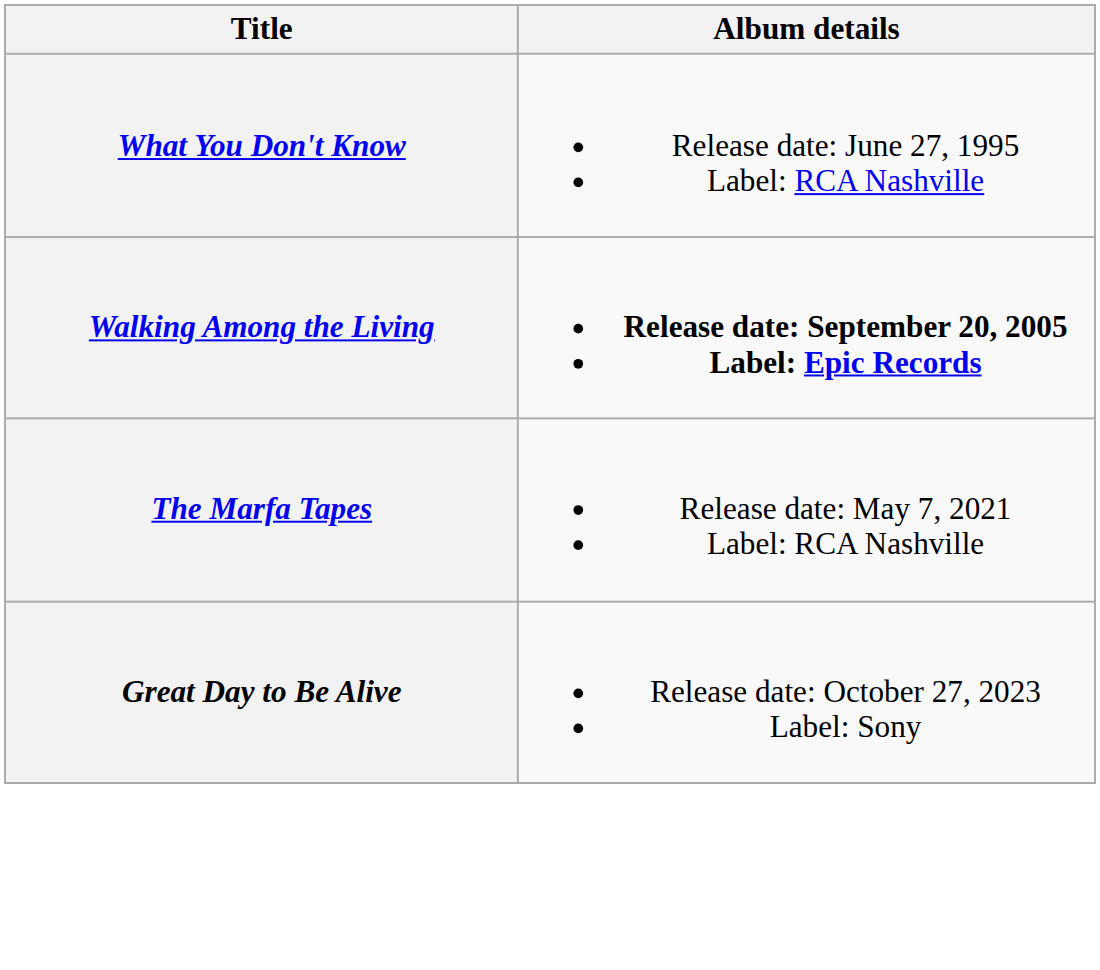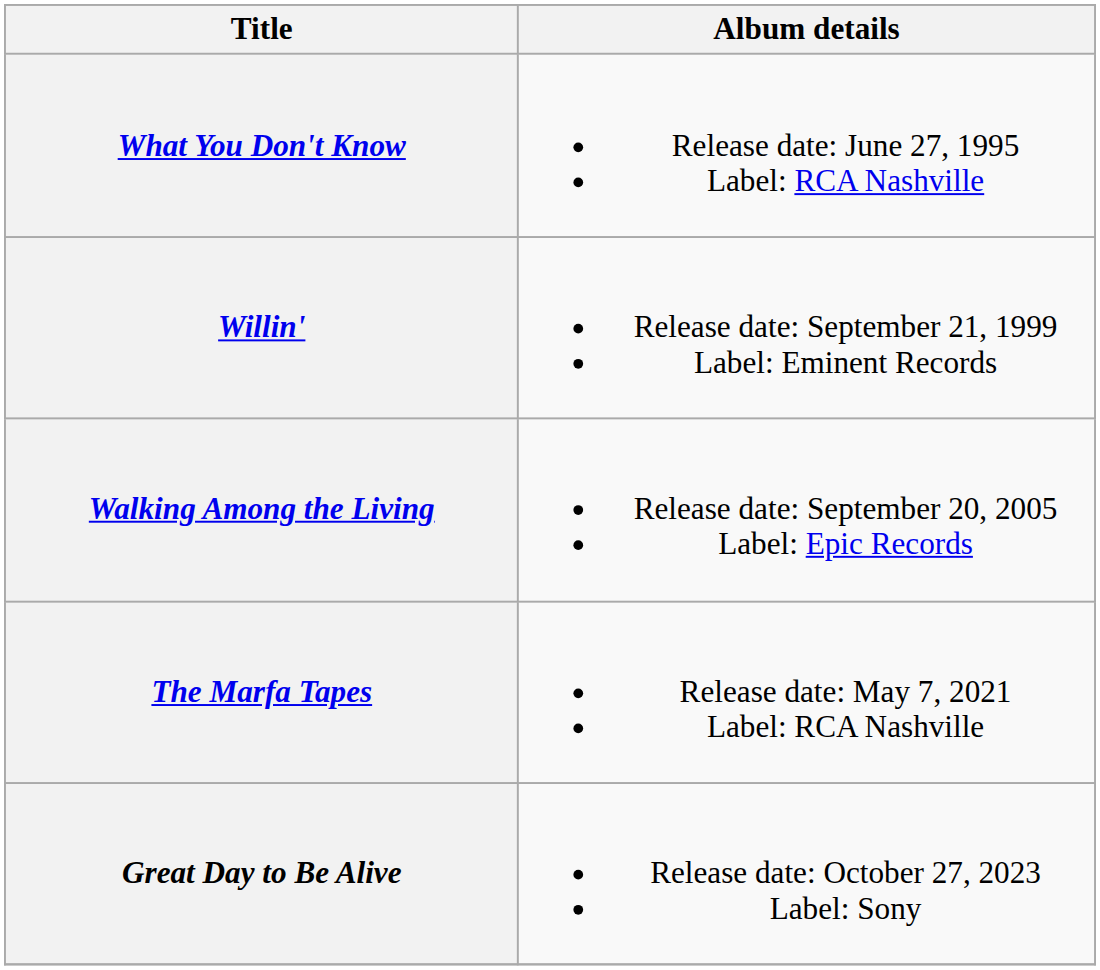 <table class="wikitable plainrowheaders" style="text-align:center;">
 <tr>
 <th style="width:16em;">Title</th>
 <th style="width:18em;">Album details</th>
 </tr>
 <tr>
 <th scope="row"><em><a href='#'>What You Don't Know</a></em></th>
 <td><br><ul><li>Release date: June 27, 1995</li><li>Label: <a href='#'>RCA Nashville</a></li></ul></td>
 </tr>
 <tr>
+<th scope="row"><em><a href='#'>Willin'</a></em></th>
+<td><br><ul><li>Release date: September 21, 1999</li><li>Label: Eminent Records</li></ul></td>
+</tr>
+<tr>
 <th scope="row"><em><a href='#'>Walking Among the Living</a></em></th>
-<td><strong><br><ul><li>Release date: September 20, 2005</li><li>Label: <a href='#'>Epic Records</a></li></ul></strong></td>
+<td><br><ul><li>Release date: September 20, 2005</li><li>Label: <a href='#'>Epic Records</a></li></ul></td>
 </tr>
 <tr>
 <th scope="row"><em><a href='#'>The Marfa Tapes</a></em><br></th>
 <td><br><ul><li>Release date: May 7, 2021</li><li>Label: RCA Nashville</li></ul></td>
 </tr>
 <tr>
 <th scope="row"><em>Great Day to Be Alive</em></th>
 <td><br><ul><li>Release date: October 27, 2023</li><li>Label: Sony</li></ul></td>
 </tr>
 <tr>
 </tr>
 </table>
